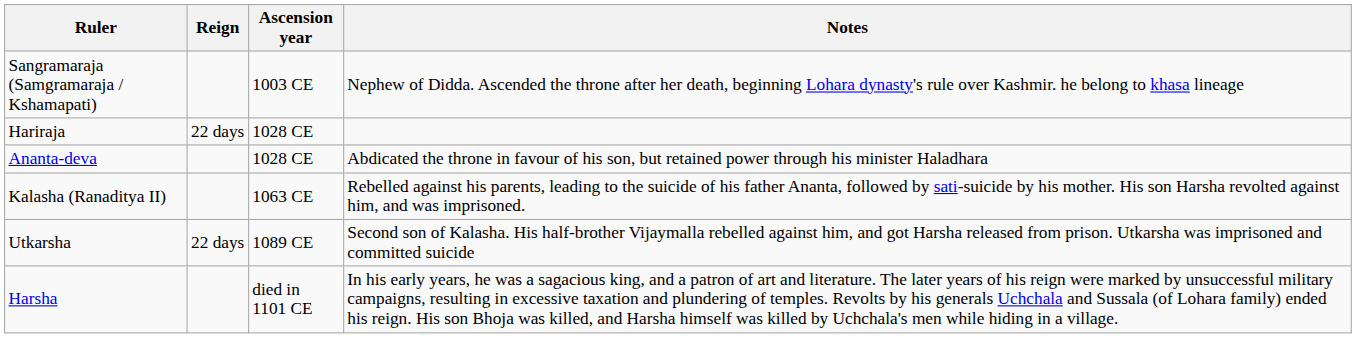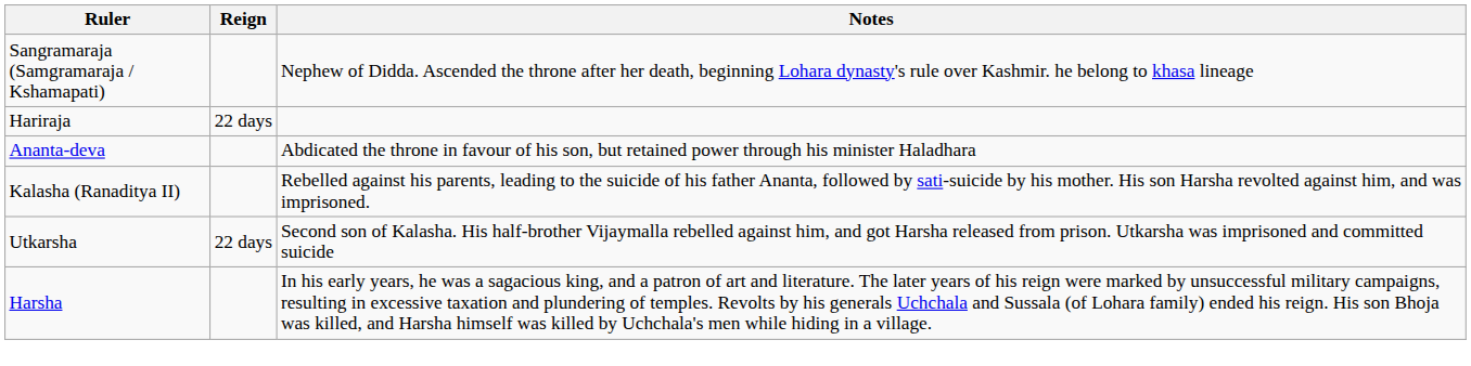 <table class="wikitable">
 <tr>
 <th>Ruler</th>
 <th>Reign</th>
-<th>Ascension year</th>
 <th>Notes</th>
 </tr>
 <tr>
 <td>Sangramaraja (Samgramaraja / Kshamapati)</td>
 <td></td>
-<td>1003 CE</td>
 <td>Nephew of Didda. Ascended the throne after her death, beginning <a href='#'>Lohara dynasty</a>'s rule over Kashmir. he belong to <a href='#'>khasa</a> lineage</td>
 </tr>
 <tr>
 <td>Hariraja</td>
 <td>22 days</td>
-<td>1028 CE</td>
 <td></td>
 </tr>
 <tr>
 <td><a href='#'>Ananta-deva</a></td>
 <td></td>
-<td>1028 CE</td>
 <td>Abdicated the throne in favour of his son, but retained power through his minister Haladhara</td>
 </tr>
 <tr>
 <td>Kalasha (Ranaditya II)</td>
 <td></td>
-<td>1063 CE</td>
 <td>Rebelled against his parents, leading to the suicide of his father Ananta, followed by <a href='#'>sati</a>-suicide by his mother. His son Harsha revolted against him, and was imprisoned.</td>
 </tr>
 <tr>
 <td>Utkarsha</td>
 <td>22 days</td>
-<td>1089 CE</td>
 <td>Second son of Kalasha. His half-brother Vijaymalla rebelled against him, and got Harsha released from prison. Utkarsha was imprisoned and committed suicide</td>
 </tr>
 <tr>
 <td><a href='#'>Harsha</a></td>
 <td></td>
-<td>died in 1101 CE</td>
 <td> In his early years, he was a sagacious king, and a patron of art and literature. The later years of his reign were marked by unsuccessful military campaigns, resulting in excessive taxation and plundering of temples. Revolts by his generals <a href='#'>Uchchala</a> and Sussala (of Lohara family) ended his reign. His son Bhoja was killed, and Harsha himself was killed by Uchchala's men while hiding in a village.</td>
 </tr>
 </table>
